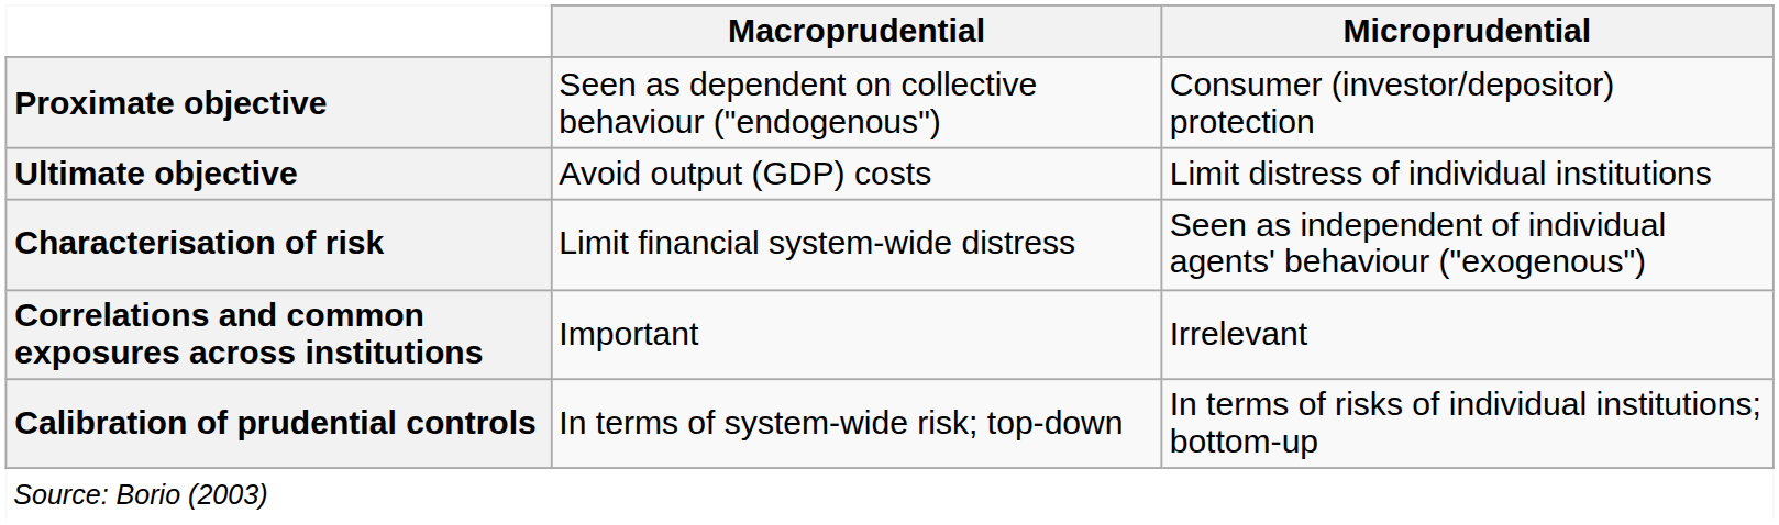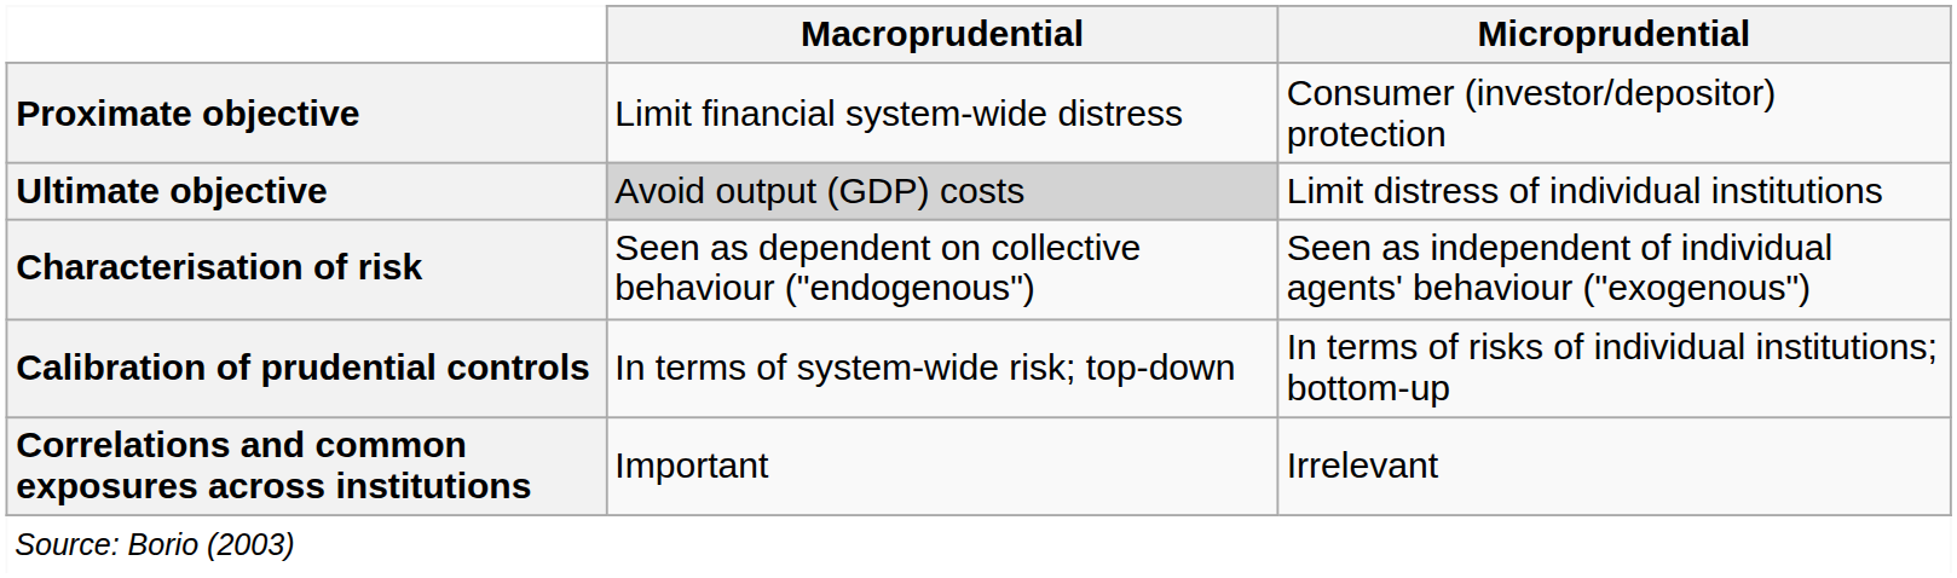 <table class="wikitable" style="margin-left: auto; margin-right: auto; border: none;">
 <tr>
 <td style="border: 0px; background: white;"></td>
 <th scope="col" style="width: 18em;">Macroprudential</th>
 <th scope="col" style="width: 18em;">Microprudential</th>
 </tr>
 <tr>
 <th style="width: 16em; text-align: left;">Proximate objective</th>
-<td>Seen as dependent on collective behaviour ("endogenous")</td>
+<td>Limit financial system-wide distress</td>
 <td>Consumer (investor/depositor) protection</td>
 </tr>
 <tr>
 <th style="text-align: left;">Ultimate objective</th>
-<td>Avoid output (GDP) costs</td>
+<td style="background: lightgrey;">Avoid output (GDP) costs</td>
 <td>Limit distress of individual institutions</td>
 </tr>
 <tr>
 <th style="text-align: left;">Characterisation of risk</th>
-<td>Limit financial system-wide distress</td>
+<td>Seen as dependent on collective behaviour ("endogenous")</td>
 <td>Seen as independent of individual agents' behaviour ("exogenous")</td>
+</tr>
+<tr>
+<th style="text-align: left;">Calibration of prudential controls</th>
+<td>In terms of system-wide risk; top-down</td>
+<td>In terms of risks of individual institutions; bottom-up</td>
 </tr>
 <tr>
 <th style="text-align: left;">Correlations and common exposures across institutions</th>
 <td>Important</td>
 <td>Irrelevant</td>
 </tr>
 <tr>
-<th style="text-align: left;">Calibration of prudential controls</th>
-<td>In terms of system-wide risk; top-down</td>
-<td>In terms of risks of individual institutions; bottom-up</td>
-</tr>
-<tr>
 <td style="border: 0px; background:white;" colspan=3><em><small>Source: Borio (2003)</small></em></td>
 </tr>
 </table>
